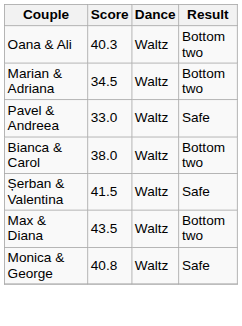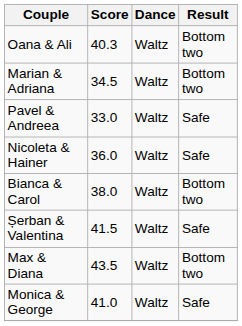 <table class="wikitable" style="width:44%;">
 <tr>
 <th>Couple</th>
 <th>Score</th>
 <th>Dance</th>
 <th>Result</th>
 </tr>
 <tr>
 <td>Oana & Ali</td>
 <td>40.3</td>
 <td>Waltz</td>
 <td>Bottom two</td>
 </tr>
 <tr>
 <td>Marian & Adriana</td>
 <td>34.5</td>
 <td>Waltz</td>
 <td>Bottom two</td>
 </tr>
 <tr>
 <td>Pavel & Andreea</td>
 <td>33.0</td>
 <td>Waltz</td>
 <td>Safe</td>
 </tr>
 <tr>
+<td>Nicoleta & Hainer</td>
+<td>36.0</td>
+<td>Waltz</td>
+<td>Safe</td>
+</tr>
+<tr>
 <td>Bianca & Carol</td>
 <td>38.0</td>
 <td>Waltz</td>
 <td>Bottom two</td>
 </tr>
 <tr>
 <td>Șerban & Valentina</td>
 <td>41.5</td>
 <td>Waltz</td>
 <td>Safe</td>
 </tr>
 <tr>
 <td>Max & Diana</td>
 <td>43.5</td>
 <td>Waltz</td>
 <td>Bottom two</td>
 </tr>
 <tr>
 <td>Monica & George</td>
-<td>40.8</td>
+<td>41.0</td>
 <td>Waltz</td>
 <td>Safe</td>
 </tr>
 <tr>
 </tr>
 </table>
